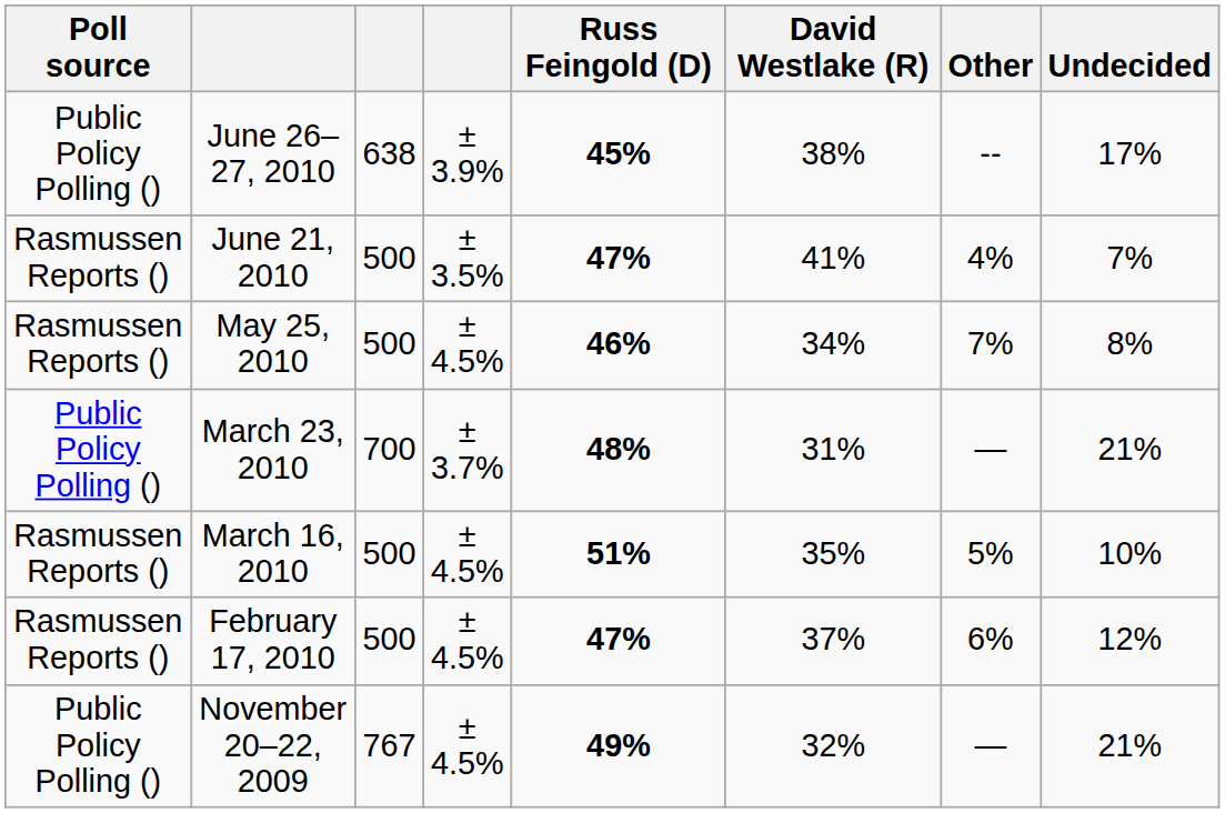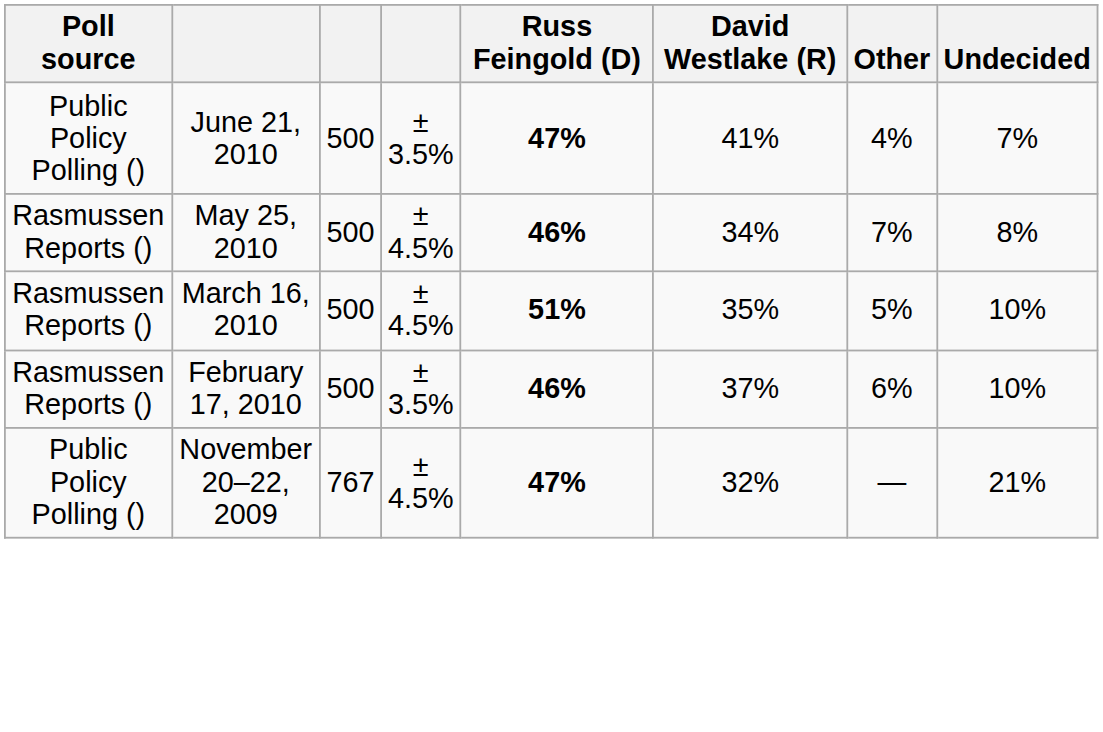 <table class="wikitable" style="text-align:center">
 <tr valign=bottom>
 <th>Poll source</th>
 <th></th>
 <th></th>
 <th></th>
 <th style="width:100px;">Russ<br>Feingold (D)</th>
 <th style="width:100px;">David<br>Westlake (R)</th>
 <th>Other</th>
 <th>Undecided</th>
 </tr>
 <tr>
 <td>Public Policy Polling ()</td>
-<td>June 26–27, 2010</td>
-<td>638</td>
-<td>± 3.9%</td>
-<td><strong>45%</strong></td>
-<td>38%</td>
-<td>--</td>
-<td>17%</td>
-</tr>
-<tr>
-<td>Rasmussen Reports ()</td>
 <td>June 21, 2010</td>
 <td>500</td>
 <td>± 3.5%</td>
 <td><strong>47%</strong></td>
 <td>41%</td>
 <td>4%</td>
 <td>7%</td>
 </tr>
 <tr>
 <td>Rasmussen Reports ()</td>
 <td>May 25, 2010</td>
 <td>500</td>
 <td>± 4.5%</td>
 <td><strong>46%</strong></td>
 <td>34%</td>
 <td>7%</td>
 <td>8%</td>
 </tr>
 <tr>
-<td><a href='#'>Public Policy Polling</a> ()</td>
-<td>March 23, 2010</td>
-<td>700</td>
-<td>± 3.7%</td>
-<td><strong>48%</strong></td>
-<td>31%</td>
-<td>—</td>
-<td>21%</td>
-</tr>
-<tr>
 <td>Rasmussen Reports ()</td>
 <td>March 16, 2010</td>
 <td>500</td>
 <td>± 4.5%</td>
 <td><strong>51%</strong></td>
 <td>35%</td>
 <td>5%</td>
 <td>10%</td>
 </tr>
 <tr>
 <td>Rasmussen Reports ()</td>
 <td>February 17, 2010</td>
 <td>500</td>
-<td>± 4.5%</td>
-<td><strong>47%</strong></td>
+<td>± 3.5%</td>
+<td><strong>46%</strong></td>
 <td>37%</td>
 <td>6%</td>
-<td>12%</td>
+<td>10%</td>
 </tr>
 <tr>
 <td>Public Policy Polling ()</td>
 <td>November 20–22, 2009</td>
 <td>767</td>
 <td>± 4.5%</td>
-<td><strong>49%</strong></td>
+<td><strong>47%</strong></td>
 <td>32%</td>
 <td>—</td>
 <td>21%</td>
 </tr>
 </table>
